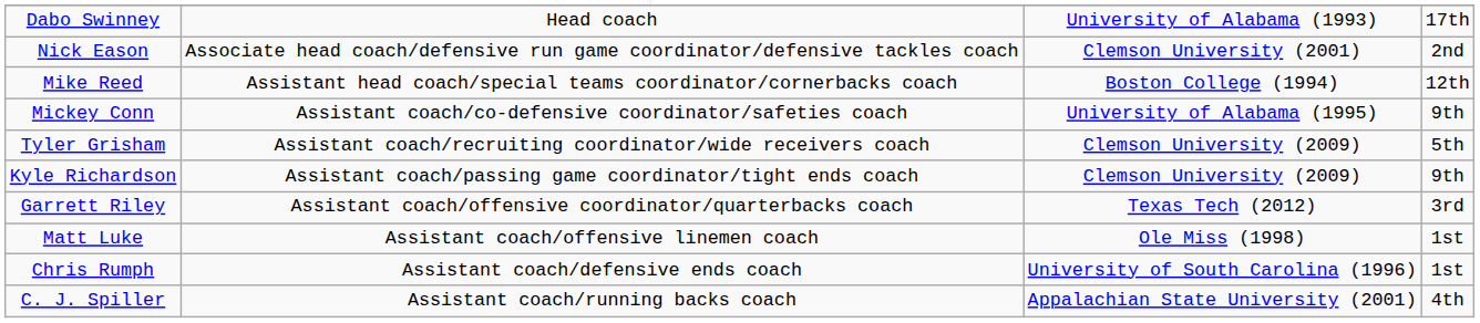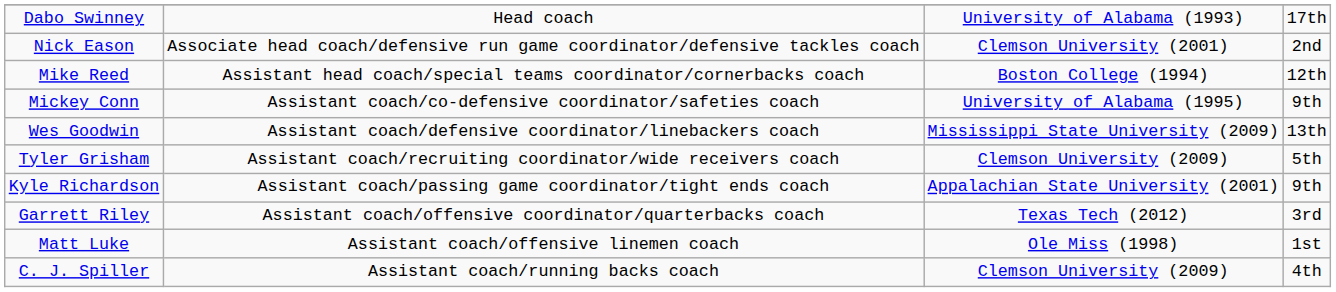 <table class="wikitable" border="1" style="font-size:90%; text-align: center;">
 <tr>
 </tr>
 <tr>
 <td><a href='#'>Dabo Swinney</a></td>
 <td>Head coach</td>
 <td><a href='#'>University of Alabama</a> (1993)</td>
 <td>17th</td>
 </tr>
 <tr>
 <td><a href='#'>Nick Eason</a></td>
 <td align=center>Associate head coach/defensive run game coordinator/defensive tackles coach</td>
 <td><a href='#'>Clemson University</a> (2001)</td>
 <td>2nd</td>
 </tr>
 <tr>
 <td><a href='#'>Mike Reed</a></td>
 <td>Assistant head coach/special teams coordinator/cornerbacks coach</td>
 <td><a href='#'>Boston College</a> (1994)</td>
 <td>12th</td>
 </tr>
 <tr>
 <td><a href='#'>Mickey Conn</a></td>
 <td>Assistant coach/co-defensive coordinator/safeties coach</td>
 <td><a href='#'>University of Alabama</a> (1995)</td>
 <td>9th</td>
 </tr>
 <tr>
+<td><a href='#'>Wes Goodwin</a></td>
+<td>Assistant coach/defensive coordinator/linebackers coach</td>
+<td><a href='#'>Mississippi State University</a> (2009)</td>
+<td>13th</td>
+</tr>
+<tr>
 <td><a href='#'>Tyler Grisham</a></td>
 <td>Assistant coach/recruiting coordinator/wide receivers coach</td>
 <td><a href='#'>Clemson University</a> (2009)</td>
 <td>5th</td>
 </tr>
 <tr>
 <td><a href='#'>Kyle Richardson</a></td>
 <td>Assistant coach/passing game coordinator/tight ends coach</td>
-<td><a href='#'>Clemson University</a> (2009)</td>
+<td><a href='#'>Appalachian State University</a> (2001)</td>
 <td>9th</td>
 </tr>
 <tr>
 <td><a href='#'>Garrett Riley</a></td>
 <td align=center>Assistant coach/offensive coordinator/quarterbacks coach</td>
 <td><a href='#'>Texas Tech</a> (2012)</td>
 <td>3rd</td>
 </tr>
 <tr>
 <td><a href='#'>Matt Luke</a></td>
 <td>Assistant coach/offensive linemen coach</td>
 <td><a href='#'>Ole Miss</a> (1998)</td>
 <td>1st</td>
 </tr>
 <tr>
-<td><a href='#'>Chris Rumph</a></td>
-<td>Assistant coach/defensive ends coach</td>
-<td><a href='#'>University of South Carolina</a> (1996)</td>
-<td>1st</td>
-</tr>
-<tr>
 <td><a href='#'>C. J. Spiller</a></td>
 <td>Assistant coach/running backs coach</td>
-<td><a href='#'>Appalachian State University</a> (2001)</td>
+<td><a href='#'>Clemson University</a> (2009)</td>
 <td>4th</td>
 </tr>
 </table>
